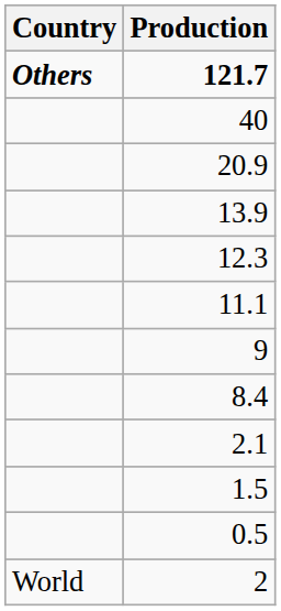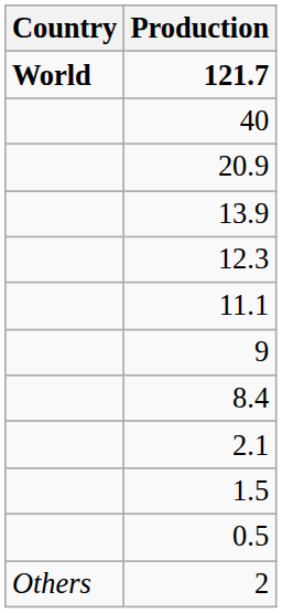 <table class="wikitable sortable static-row-numbers" style="text-align:right;">
 <tr class="static-row-header" style="text-align:center;vertical-align:bottom;">
 <th>Country</th>
 <th>Production</th>
 </tr>
 <tr style=font-weight:bold>
-<td style=text-align:left><em>Others</em></td>
+<td style=text-align:left>World</td>
 <td>121.7</td>
 </tr>
 <tr>
 <td style="text-align:left"></td>
 <td>40</td>
 </tr>
 <tr>
 <td style="text-align:left"></td>
 <td>20.9</td>
 </tr>
 <tr>
 <td style="text-align:left"></td>
 <td>13.9</td>
 </tr>
 <tr>
 <td style="text-align:left"></td>
 <td>12.3</td>
 </tr>
 <tr>
 <td style="text-align:left"></td>
 <td>11.1</td>
 </tr>
 <tr>
 <td style="text-align:left"></td>
 <td>9</td>
 </tr>
 <tr>
 <td style="text-align:left"></td>
 <td>8.4</td>
 </tr>
 <tr>
 <td style="text-align:left"></td>
 <td>2.1</td>
 </tr>
 <tr>
 <td style="text-align:left"></td>
 <td>1.5</td>
 </tr>
 <tr>
 <td style="text-align:left"></td>
 <td>0.5</td>
 </tr>
 <tr>
-<td style=text-align:left>World</td>
+<td style=text-align:left><em>Others</em></td>
 <td>2</td>
 </tr>
 </table>
